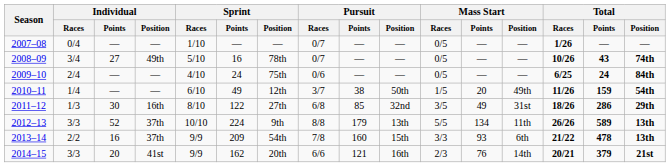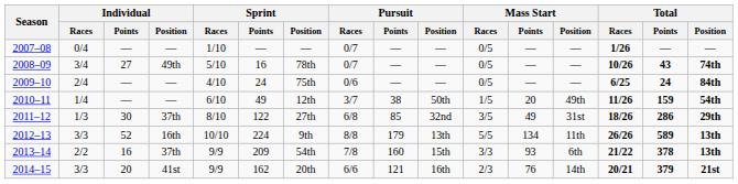 <table class="wikitable centre" style="text-align:center;">
 <tr class="hintergrundfarbe5">
 <th scope="col" rowspan="2" width="6%">Season</th>
 <th scope="col" colspan="3">Individual</th>
 <th scope="col" colspan="3">Sprint</th>
 <th scope="col" colspan="3">Pursuit</th>
 <th scope="col" colspan="3">Mass Start</th>
 <th scope="col" colspan="3">Total</th>
 </tr>
 <tr class="hintergrundfarbe5">
 <th scope="col" width="5%"><small>Races</small></th>
 <th scope="col" width="5%"><small>Points</small></th>
 <th scope="col" width="5%"><small>Position</small></th>
 <th scope="col" width="5%"><small>Races</small></th>
 <th scope="col" width="5%"><small>Points</small></th>
 <th scope="col" width="5%"><small>Position</small></th>
 <th scope="col" width="5%"><small>Races</small></th>
 <th scope="col" width="5%"><small>Points</small></th>
 <th scope="col" width="5%"><small>Position</small></th>
 <th scope="col" width="5%"><small>Races</small></th>
 <th scope="col" width="5%"><small>Points</small></th>
 <th scope="col" width="5%"><small>Position</small></th>
 <th scope="col" width="5%"><small>Races</small></th>
 <th scope="col" width="5%"><small>Points</small></th>
 <th scope="col" width="5%"><small>Position</small></th>
 </tr>
 <tr>
 <td><a href='#'>2007–08</a></td>
 <td>0/4</td>
 <td>—</td>
 <td>—</td>
 <td>1/10</td>
 <td>—</td>
 <td>—</td>
 <td>0/7</td>
 <td>—</td>
 <td>—</td>
 <td>0/5</td>
 <td>—</td>
 <td>—</td>
 <td><strong>1/26</strong></td>
 <td>—</td>
 <td>—</td>
 </tr>
 <tr>
 <td><a href='#'>2008–09</a></td>
 <td>3/4</td>
 <td>27</td>
 <td>49th</td>
 <td>5/10</td>
 <td>16</td>
 <td>78th</td>
 <td>0/7</td>
 <td>—</td>
 <td>—</td>
 <td>0/5</td>
 <td>—</td>
 <td>—</td>
 <td><strong>10/26</strong></td>
 <td><strong>43</strong></td>
 <td><strong>74th</strong></td>
 </tr>
 <tr>
 <td><a href='#'>2009–10</a></td>
 <td>2/4</td>
 <td>—</td>
 <td>—</td>
 <td>4/10</td>
 <td>24</td>
 <td>75th</td>
 <td>0/6</td>
 <td>—</td>
 <td>—</td>
 <td>0/5</td>
 <td>—</td>
 <td>—</td>
 <td><strong>6/25</strong></td>
 <td><strong>24</strong></td>
 <td><strong>84th</strong></td>
 </tr>
 <tr>
 <td><a href='#'>2010–11</a></td>
 <td>1/4</td>
 <td>—</td>
 <td>—</td>
 <td>6/10</td>
 <td>49</td>
 <td>12th</td>
 <td>3/7</td>
 <td>38</td>
 <td>50th</td>
 <td>1/5</td>
 <td>20</td>
 <td>49th</td>
 <td><strong>11/26</strong></td>
 <td><strong>159</strong></td>
 <td><strong>54th</strong></td>
 </tr>
 <tr>
 <td><a href='#'>2011–12</a></td>
 <td>1/3</td>
 <td>30</td>
-<td>16th</td>
+<td>37th</td>
 <td>8/10</td>
 <td>122</td>
 <td>27th</td>
 <td>6/8</td>
 <td>85</td>
 <td>32nd</td>
 <td>3/5</td>
 <td>49</td>
 <td>31st</td>
 <td><strong>18/26</strong></td>
 <td><strong>286</strong></td>
 <td><strong>29th</strong></td>
 </tr>
 <tr>
 <td><a href='#'>2012–13</a></td>
 <td>3/3</td>
 <td>52</td>
-<td>37th</td>
+<td>16th</td>
 <td>10/10</td>
 <td>224</td>
 <td>9th</td>
 <td>8/8</td>
 <td>179</td>
 <td>13th</td>
 <td>5/5</td>
 <td>134</td>
 <td>11th</td>
 <td><strong> 26/26</strong></td>
 <td><strong>589</strong></td>
 <td><strong>13th</strong></td>
 </tr>
 <tr>
 <td><a href='#'>2013–14</a></td>
 <td>2/2</td>
 <td>16</td>
 <td>37th</td>
 <td>9/9</td>
 <td>209</td>
 <td>54th</td>
 <td>7/8</td>
 <td>160</td>
 <td>15th</td>
 <td>3/3</td>
 <td>93</td>
 <td>6th</td>
 <td><strong> 21/22</strong></td>
-<td><strong>478</strong></td>
+<td><strong>378</strong></td>
 <td><strong>13th</strong></td>
 </tr>
 <tr>
 <td><a href='#'>2014–15</a></td>
 <td>3/3</td>
 <td>20</td>
 <td>41st</td>
 <td>9/9</td>
 <td>162</td>
 <td>20th</td>
 <td>6/6</td>
 <td>121</td>
 <td>16th</td>
 <td>2/3</td>
 <td>76</td>
 <td>14th</td>
 <td><strong> 20/21</strong></td>
 <td><strong>379</strong></td>
 <td><strong>21st</strong></td>
 </tr>
 </table>
